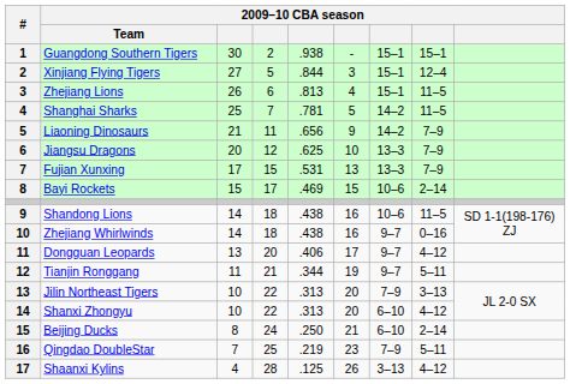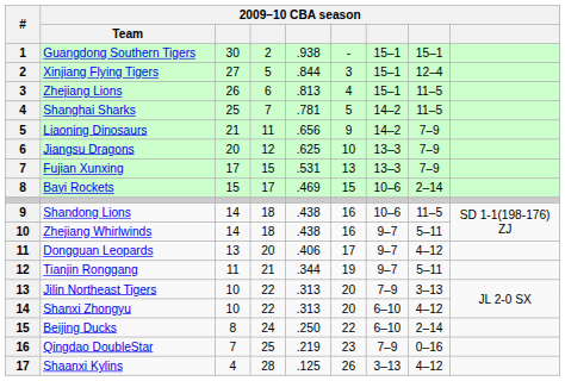 <table class="wikitable" width="55%" style="font-size:95%;">
 <tr>
 <th width="3%" rowspan=2>#</th>
 <th colspan="8" style="text-align:center;">2009–10 CBA season</th>
 </tr>
 <tr style="text-align:center;">
 <th width="16%">Team</th>
 <th width="3%"></th>
 <th width="3%"></th>
 <th width="3%"></th>
 <th width="3%"></th>
 <th width="3%"></th>
 <th width="3%"></th>
 <th width="10%"></th>
 </tr>
 <tr style="background: #ccffcc;  text-align: center;">
 <th>1</th>
 <td style="text-align:left;"><a href='#'>Guangdong Southern Tigers</a></td>
 <td>30</td>
 <td>2</td>
 <td>.938</td>
 <td>-</td>
 <td>15–1</td>
 <td>15–1</td>
 <td></td>
 </tr>
 <tr style="background: #ccffcc;  text-align: center;">
 <th>2</th>
 <td style="text-align:left;"><a href='#'>Xinjiang Flying Tigers</a></td>
 <td>27</td>
 <td>5</td>
 <td>.844</td>
 <td>3</td>
 <td>15–1</td>
 <td>12–4</td>
 <td></td>
 </tr>
 <tr style="background: #ccffcc;  text-align: center;">
 <th>3</th>
 <td style="text-align:left;"><a href='#'>Zhejiang Lions</a></td>
 <td>26</td>
 <td>6</td>
 <td>.813</td>
 <td>4</td>
 <td>15–1</td>
 <td>11–5</td>
 <td></td>
 </tr>
 <tr style="background: #ccffcc;  text-align: center;">
 <th>4</th>
 <td style="text-align:left;"><a href='#'>Shanghai Sharks</a></td>
 <td>25</td>
 <td>7</td>
 <td>.781</td>
 <td>5</td>
 <td>14–2</td>
 <td>11–5</td>
 <td></td>
 </tr>
 <tr style="background: #ccffcc;  text-align: center;">
 <th>5</th>
 <td style="text-align:left;"><a href='#'>Liaoning Dinosaurs</a></td>
 <td>21</td>
 <td>11</td>
 <td>.656</td>
 <td>9</td>
 <td>14–2</td>
 <td>7–9</td>
 <td></td>
 </tr>
 <tr style="background: #ccffcc;  text-align: center;">
 <th>6</th>
 <td style="text-align:left;"><a href='#'>Jiangsu Dragons</a></td>
 <td>20</td>
 <td>12</td>
 <td>.625</td>
 <td>10</td>
 <td>13–3</td>
 <td>7–9</td>
 <td></td>
 </tr>
 <tr style="background: #ccffcc;  text-align: center;">
 <th>7</th>
 <td style="text-align:left;"><a href='#'>Fujian Xunxing</a></td>
 <td>17</td>
 <td>15</td>
 <td>.531</td>
 <td>13</td>
 <td>13–3</td>
 <td>7–9</td>
 <td></td>
 </tr>
 <tr style="background: #ccffcc;  text-align: center;">
 <th>8</th>
 <td style="text-align:left;"><a href='#'>Bayi Rockets</a></td>
 <td>15</td>
 <td>17</td>
 <td>.469</td>
 <td>15</td>
 <td>10–6</td>
 <td>2–14</td>
 <td></td>
 </tr>
 <tr style="background-color:#cccccc" >
 <td></td>
 <td></td>
 <td></td>
 <td></td>
 <td></td>
 <td></td>
 <td></td>
 <td></td>
 <td></td>
 </tr>
 <tr style="text-align:center;">
 <th>9</th>
 <td style="text-align:left;"><a href='#'>Shandong Lions</a></td>
 <td>14</td>
 <td>18</td>
 <td>.438</td>
 <td>16</td>
 <td>10–6</td>
 <td>11–5</td>
 <td rowspan=2>SD 1-1(198-176) ZJ</td>
 </tr>
 <tr style="text-align:center;">
 <th>10</th>
 <td style="text-align:left;"><a href='#'>Zhejiang Whirlwinds</a></td>
 <td>14</td>
 <td>18</td>
 <td>.438</td>
 <td>16</td>
 <td>9–7</td>
-<td>0–16</td>
+<td>5–11</td>
 </tr>
 <tr style="text-align:center;">
 <th>11</th>
 <td style="text-align:left;"><a href='#'>Dongguan Leopards</a></td>
 <td>13</td>
 <td>20</td>
 <td>.406</td>
 <td>17</td>
 <td>9–7</td>
 <td>4–12</td>
 <td></td>
 </tr>
 <tr style="text-align:center;">
 <th>12</th>
 <td style="text-align:left;"><a href='#'>Tianjin Ronggang</a></td>
 <td>11</td>
 <td>21</td>
 <td>.344</td>
 <td>19</td>
 <td>9–7</td>
 <td>5–11</td>
 <td></td>
 </tr>
 <tr style="text-align:center;">
 <th>13</th>
 <td style="text-align:left;"><a href='#'>Jilin Northeast Tigers</a></td>
 <td>10</td>
 <td>22</td>
 <td>.313</td>
 <td>20</td>
 <td>7–9</td>
 <td>3–13</td>
 <td rowspan=2>JL 2-0 SX</td>
 </tr>
 <tr style="text-align:center;">
 <th>14</th>
 <td style="text-align:left;"><a href='#'>Shanxi Zhongyu</a></td>
 <td>10</td>
 <td>22</td>
 <td>.313</td>
 <td>20</td>
 <td>6–10</td>
 <td>4–12</td>
 </tr>
 <tr style="text-align:center;">
 <th>15</th>
 <td style="text-align:left;"><a href='#'>Beijing Ducks</a></td>
 <td>8</td>
 <td>24</td>
 <td>.250</td>
-<td>21</td>
+<td>22</td>
 <td>6–10</td>
 <td>2–14</td>
 <td></td>
 </tr>
 <tr style="text-align:center;">
 <th>16</th>
 <td style="text-align:left;"><a href='#'>Qingdao DoubleStar</a></td>
 <td>7</td>
 <td>25</td>
 <td>.219</td>
 <td>23</td>
 <td>7–9</td>
-<td>5–11</td>
+<td>0–16</td>
 <td></td>
 </tr>
 <tr style="text-align:center;">
 <th>17</th>
 <td style="text-align:left;"><a href='#'>Shaanxi Kylins</a></td>
 <td>4</td>
 <td>28</td>
 <td>.125</td>
 <td>26</td>
 <td>3–13</td>
 <td>4–12</td>
 <td></td>
 </tr>
 </table>
